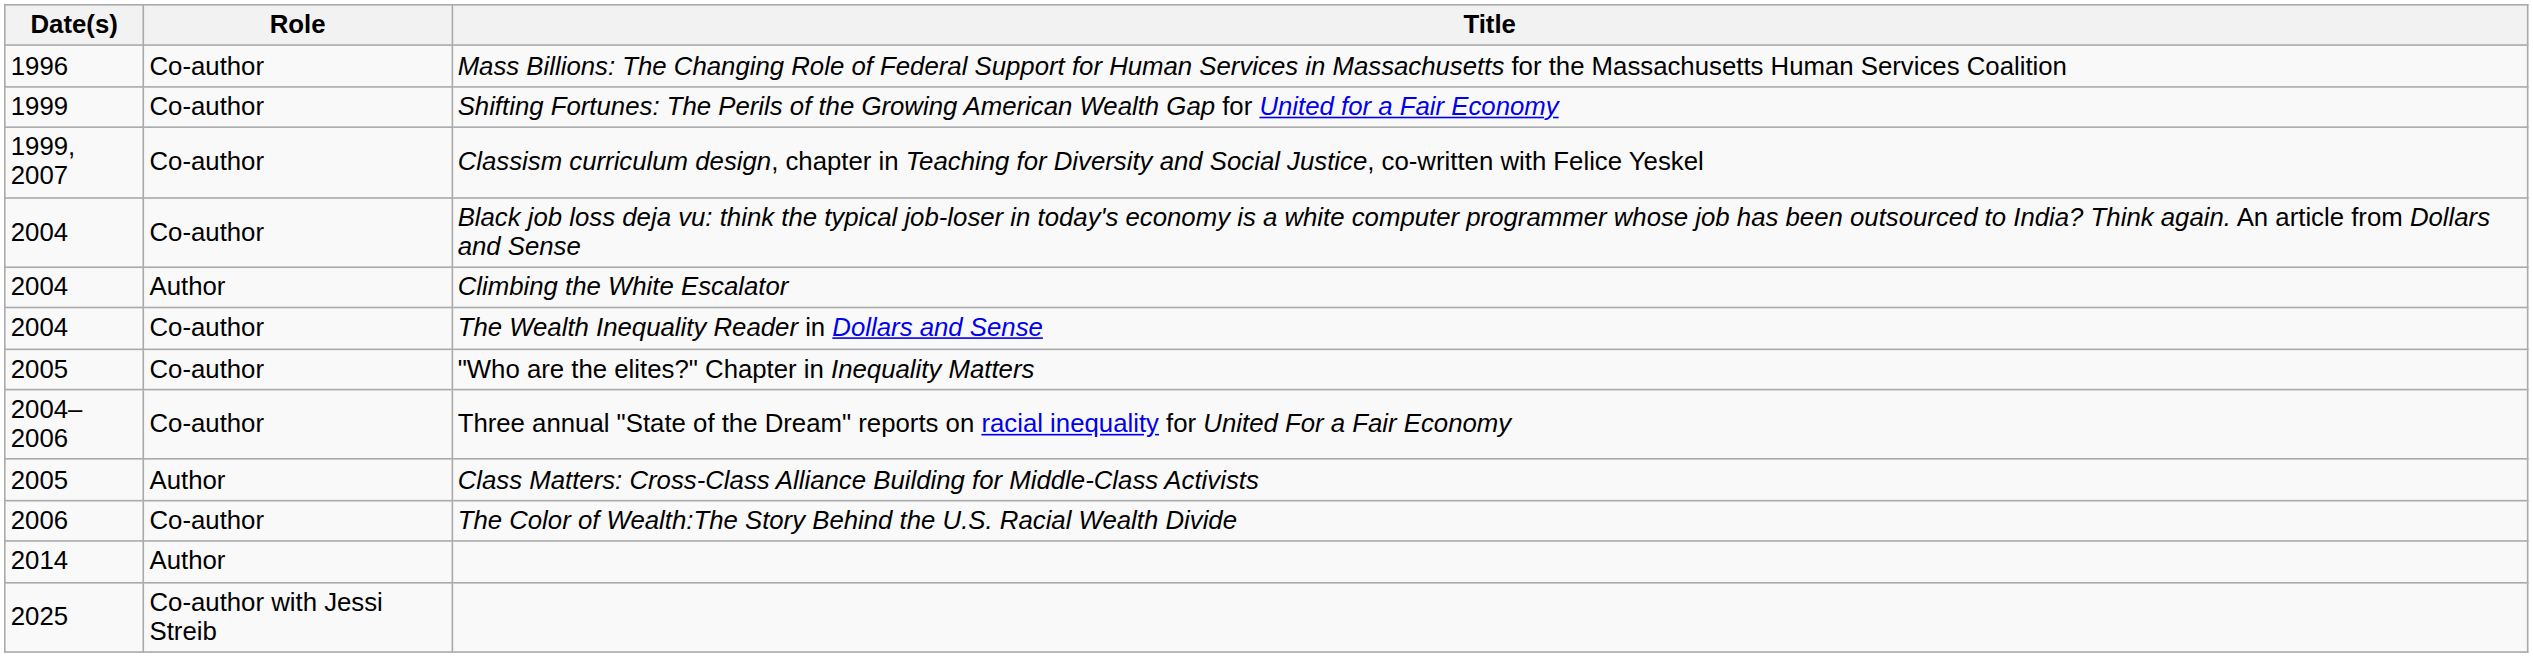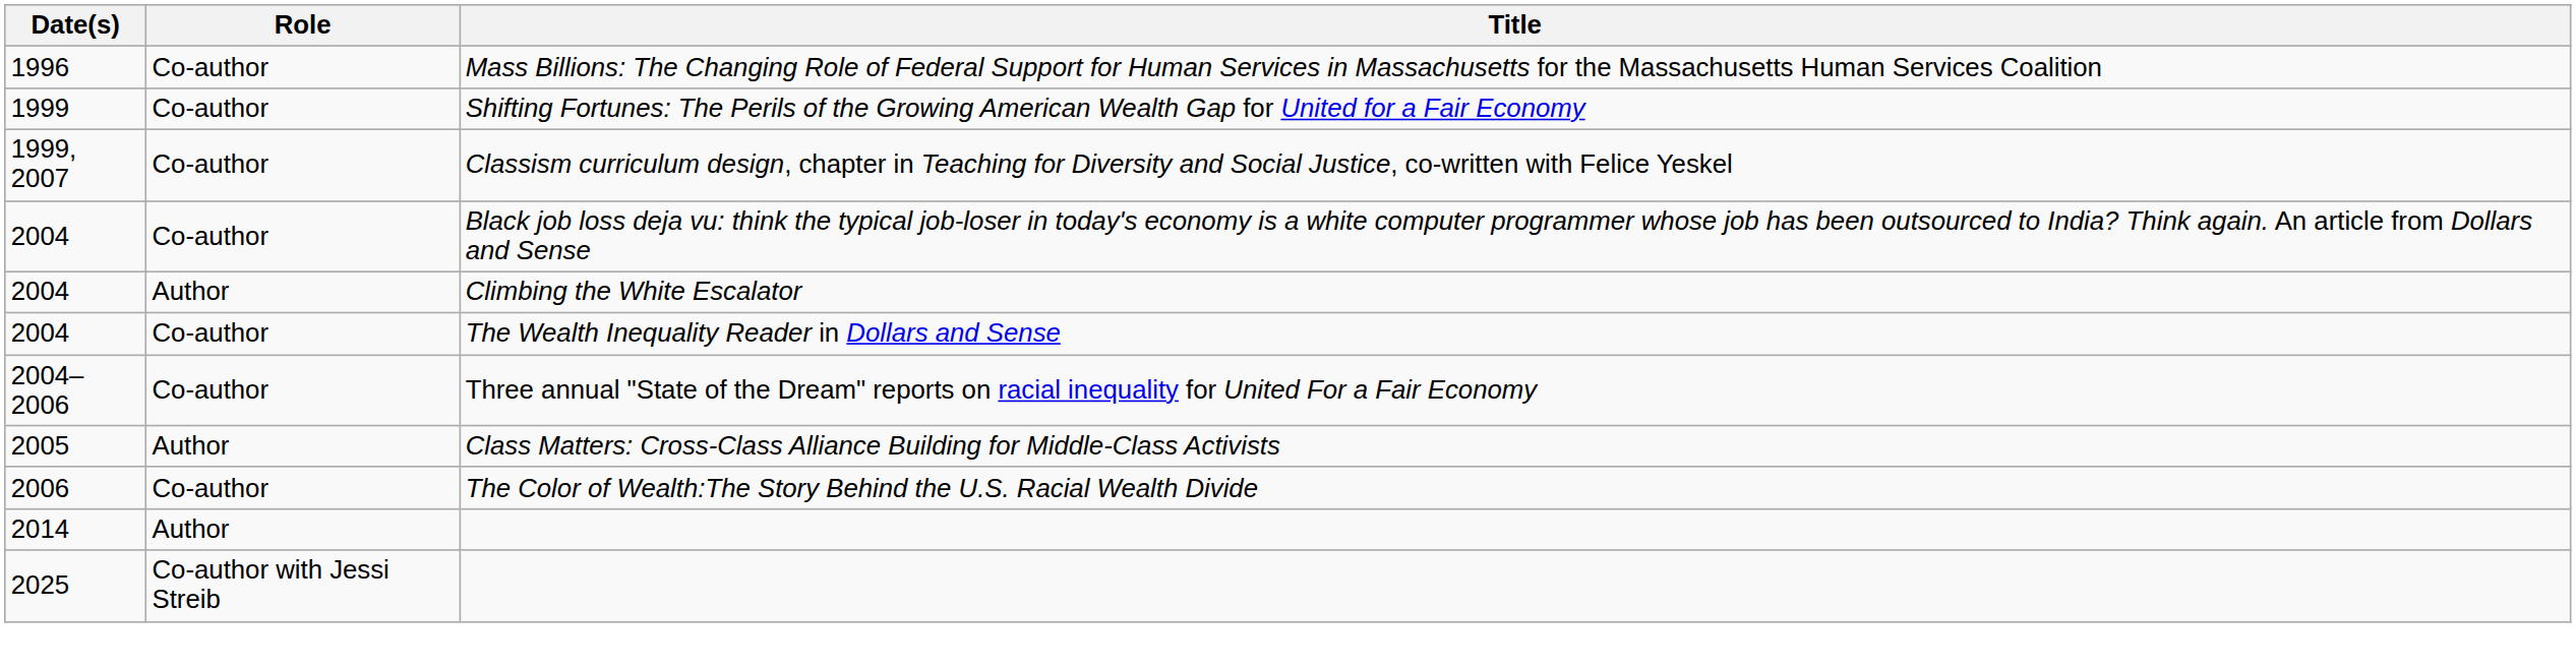 <table class="wikitable">
 <tr>
 <th>Date(s)</th>
 <th>Role</th>
 <th>Title</th>
 </tr>
 <tr>
 <td>1996</td>
 <td>Co-author</td>
 <td><em>Mass Billions: The Changing Role of Federal Support for Human Services in Massachusetts</em> for the Massachusetts Human Services Coalition</td>
 </tr>
 <tr>
 <td>1999</td>
 <td>Co-author</td>
 <td><em>Shifting Fortunes: The Perils of the Growing American Wealth Gap</em> for <em><a href='#'>United for a Fair Economy</a></em></td>
 </tr>
 <tr>
 <td>1999, 2007</td>
 <td>Co-author</td>
 <td><em>Classism curriculum design</em>, chapter in <em>Teaching for Diversity and Social Justice</em>, co-written with Felice Yeskel</td>
 </tr>
 <tr>
 <td>2004</td>
 <td>Co-author</td>
 <td><em>Black job loss deja vu: think the typical job-loser in today's economy is a white computer programmer whose job has been outsourced to India? Think again.</em> An article from <em>Dollars and Sense</em></td>
 </tr>
 <tr>
 <td>2004</td>
 <td>Author</td>
 <td><em>Climbing the White Escalator</em></td>
 </tr>
 <tr>
 <td>2004</td>
 <td>Co-author</td>
 <td><em>The Wealth Inequality Reader</em> in <em><a href='#'>Dollars and Sense</a></em></td>
 </tr>
 <tr>
-<td>2005</td>
-<td>Co-author</td>
-<td>"Who are the elites?" Chapter in <em>Inequality Matters</em></td>
-</tr>
-<tr>
 <td>2004–2006</td>
 <td>Co-author</td>
 <td>Three annual "State of the Dream" reports on <a href='#'>racial inequality</a> for <em>United For a Fair Economy</em></td>
 </tr>
 <tr>
 <td>2005</td>
 <td>Author</td>
 <td><em>Class Matters: Cross-Class Alliance Building for Middle-Class Activists</em></td>
 </tr>
 <tr>
 <td>2006</td>
 <td>Co-author</td>
 <td><em>The Color of Wealth:The Story Behind the U.S. Racial Wealth Divide</em></td>
 </tr>
 <tr>
 <td>2014</td>
 <td>Author</td>
 <td></td>
 </tr>
 <tr>
 <td>2025</td>
 <td>Co-author with Jessi Streib</td>
 <td></td>
 </tr>
 </table>
